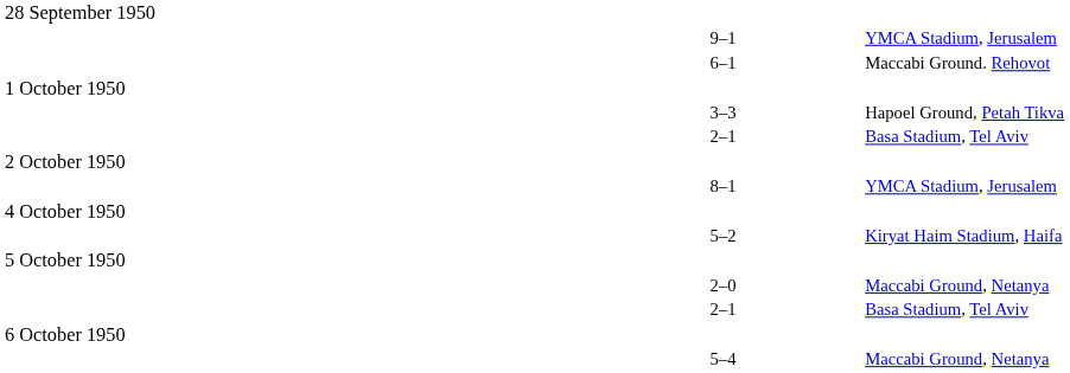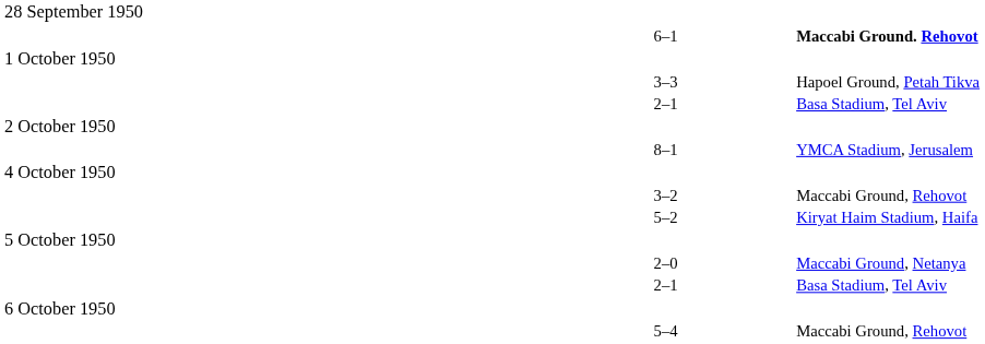 <table style="width:100%;" cellspacing="1">
 <tr>
 <th width=25%></th>
 <th width=10%></th>
 <th></th>
 </tr>
 <tr>
 <td>28 September 1950</td>
 </tr>
-<tr style=font-size:90%>
-<td align=right></td>
-<td align=center>9–1</td>
-<td></td>
-<td><a href='#'>YMCA Stadium</a>, <a href='#'>Jerusalem</a></td>
-</tr>
 <tr>
 </tr>
 <tr style=font-size:90%>
 <td align=right></td>
 <td align=center>6–1</td>
 <td></td>
-<td>Maccabi Ground. <a href='#'>Rehovot</a></td>
+<td><strong>Maccabi Ground. <a href='#'>Rehovot</a></strong></td>
 </tr>
 <tr>
 <td>1 October 1950</td>
 </tr>
 <tr style=font-size:90%>
 <td align=right></td>
 <td align=center>3–3</td>
 <td></td>
 <td>Hapoel Ground, <a href='#'>Petah Tikva</a></td>
 </tr>
 <tr style=font-size:90%>
 <td align=right></td>
 <td align=center>2–1</td>
 <td></td>
 <td><a href='#'>Basa Stadium</a>, <a href='#'>Tel Aviv</a></td>
 </tr>
 <tr>
 <td>2 October 1950</td>
 </tr>
 <tr style=font-size:90%>
 <td align=right></td>
 <td align=center>8–1</td>
 <td></td>
 <td><a href='#'>YMCA Stadium</a>, <a href='#'>Jerusalem</a></td>
 </tr>
 <tr>
 <td>4 October 1950</td>
 </tr>
 <tr style=font-size:90%>
 <td align=right></td>
+<td align=center>3–2</td>
+<td></td>
+<td>Maccabi Ground, <a href='#'>Rehovot</a></td>
+</tr>
+<tr style=font-size:90%>
+<td align=right></td>
 <td align=center>5–2</td>
 <td></td>
 <td><a href='#'>Kiryat Haim Stadium</a>, <a href='#'>Haifa</a></td>
 </tr>
 <tr>
 <td>5 October 1950</td>
 </tr>
 <tr style=font-size:90%>
 <td align=right></td>
 <td align=center>2–0</td>
 <td></td>
 <td><a href='#'>Maccabi Ground</a>, <a href='#'>Netanya</a></td>
 </tr>
 <tr style=font-size:90%>
 <td align=right></td>
 <td align=center>2–1</td>
 <td></td>
 <td><a href='#'>Basa Stadium</a>, <a href='#'>Tel Aviv</a></td>
 </tr>
 <tr>
 <td>6 October 1950</td>
 </tr>
 <tr style=font-size:90%>
 <td align=right></td>
 <td align=center>5–4</td>
 <td></td>
-<td><a href='#'>Maccabi Ground</a>, <a href='#'>Netanya</a></td>
+<td>Maccabi Ground, <a href='#'>Rehovot</a></td>
 </tr>
 </table>
